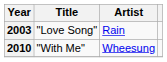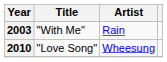 <table class="wikitable plainrowheaders sortable">
 <tr>
 <th scope="col">Year</th>
 <th scope="col">Title</th>
 <th scope="col">Artist</th>
 <th scope="col" class="unsortable"></th>
 </tr>
 <tr>
 <th scope="row">2003</th>
-<td> "Love Song"</td>
+<td>"With Me"</td>
 <td><a href='#'>Rain</a></td>
 <td></td>
 </tr>
 <tr>
 <th scope="row">2010</th>
-<td>"With Me"</td>
+<td> "Love Song"</td>
 <td><a href='#'>Wheesung</a></td>
 <td style="text-align:center"></td>
 </tr>
 <tr>
 </tr>
 </table>
